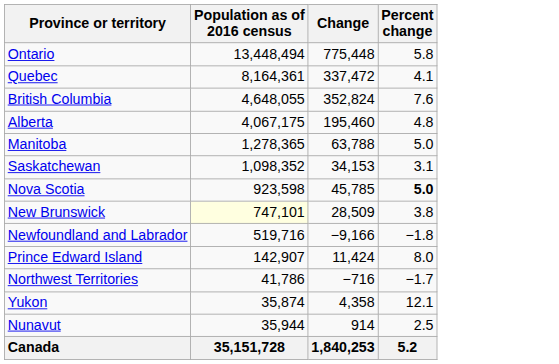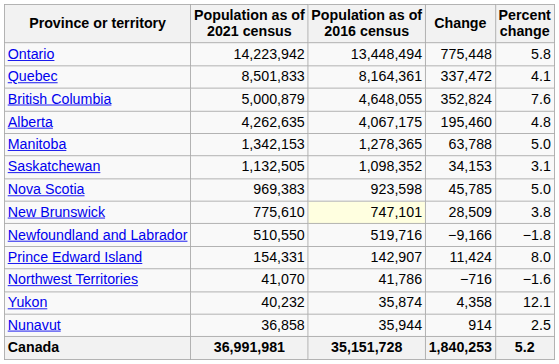 <table class="wikitable sortable mw-datatable" style="text-align: right;">
 <tr>
 <th style="text-align: center;">Province or territory</th>
+<th style="text-align: center;" data-sort-type="number">Population as of<br>2021 census</th>
 <th style="text-align: center;" data-sort-type="number">Population as of<br>2016 census</th>
 <th style="text-align: center;" data-sort-type="number">Change</th>
 <th style="text-align: center;" data-sort-type="number">Percent<br>change</th>
 </tr>
 <tr>
 <td style="text-align: left;"><a href='#'>Ontario</a></td>
+<td>14,223,942</td>
 <td>13,448,494</td>
 <td>775,448 </td>
 <td>5.8 </td>
 </tr>
 <tr>
 <td style="text-align: left;"><a href='#'>Quebec</a></td>
+<td>8,501,833</td>
 <td>8,164,361</td>
 <td>337,472 </td>
 <td>4.1 </td>
 </tr>
 <tr>
 <td style="text-align: left;"><a href='#'>British Columbia</a></td>
+<td>5,000,879</td>
 <td>4,648,055</td>
 <td>352,824 </td>
 <td>7.6 </td>
 </tr>
 <tr>
 <td style="text-align: left;"><a href='#'>Alberta</a></td>
+<td>4,262,635</td>
 <td>4,067,175</td>
 <td>195,460 </td>
 <td>4.8 </td>
 </tr>
 <tr>
 <td style="text-align: left;"><a href='#'>Manitoba</a></td>
+<td>1,342,153</td>
 <td>1,278,365</td>
 <td>63,788 </td>
 <td>5.0 </td>
 </tr>
 <tr>
 <td style="text-align: left;"><a href='#'>Saskatchewan</a></td>
+<td>1,132,505</td>
 <td>1,098,352</td>
 <td>34,153 </td>
 <td>3.1 </td>
 </tr>
 <tr>
 <td style="text-align: left;"><a href='#'>Nova Scotia</a></td>
+<td>969,383</td>
 <td>923,598</td>
 <td>45,785 </td>
-<td><strong>5.0 </strong></td>
+<td>5.0 </td>
 </tr>
 <tr>
 <td style="text-align: left;"><a href='#'>New Brunswick</a></td>
+<td>775,610</td>
 <td style="background: lightyellow;">747,101</td>
 <td>28,509 </td>
 <td>3.8 </td>
 </tr>
 <tr>
 <td style="text-align: left;"><a href='#'>Newfoundland and Labrador</a></td>
+<td>510,550</td>
 <td>519,716</td>
 <td>−9,166 </td>
 <td>−1.8 </td>
 </tr>
 <tr>
 <td style="text-align: left;"><a href='#'>Prince Edward Island</a></td>
+<td>154,331</td>
 <td>142,907</td>
 <td>11,424 </td>
 <td>8.0 </td>
 </tr>
 <tr>
 <td style="text-align: left;"><a href='#'>Northwest Territories</a></td>
+<td>41,070</td>
 <td>41,786</td>
 <td>−716 </td>
-<td>−1.7 </td>
+<td>−1.6 </td>
 </tr>
 <tr>
 <td style="text-align: left;"><a href='#'>Yukon</a></td>
+<td>40,232</td>
 <td>35,874</td>
 <td>4,358 </td>
 <td>12.1 </td>
 </tr>
 <tr>
 <td style="text-align: left;"><a href='#'>Nunavut</a></td>
+<td>36,858</td>
 <td>35,944</td>
 <td>914 </td>
 <td>2.5 </td>
 </tr>
 <tr>
 <th style="text-align: left;">Canada</th>
+<th>36,991,981</th>
 <th>35,151,728</th>
 <th>1,840,253 </th>
 <th>5.2 </th>
 </tr>
 </table>
